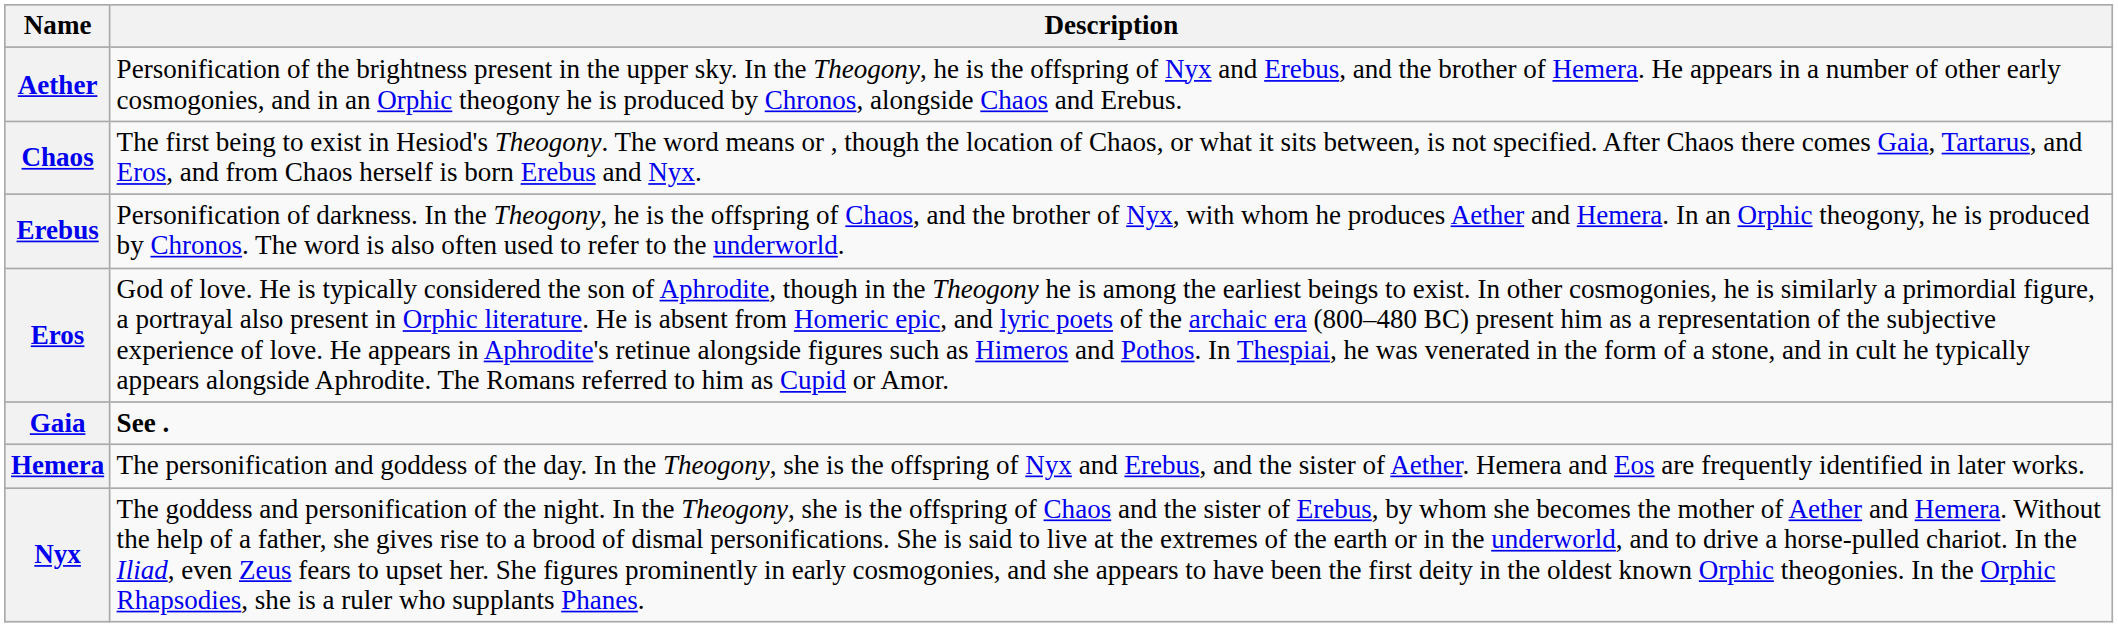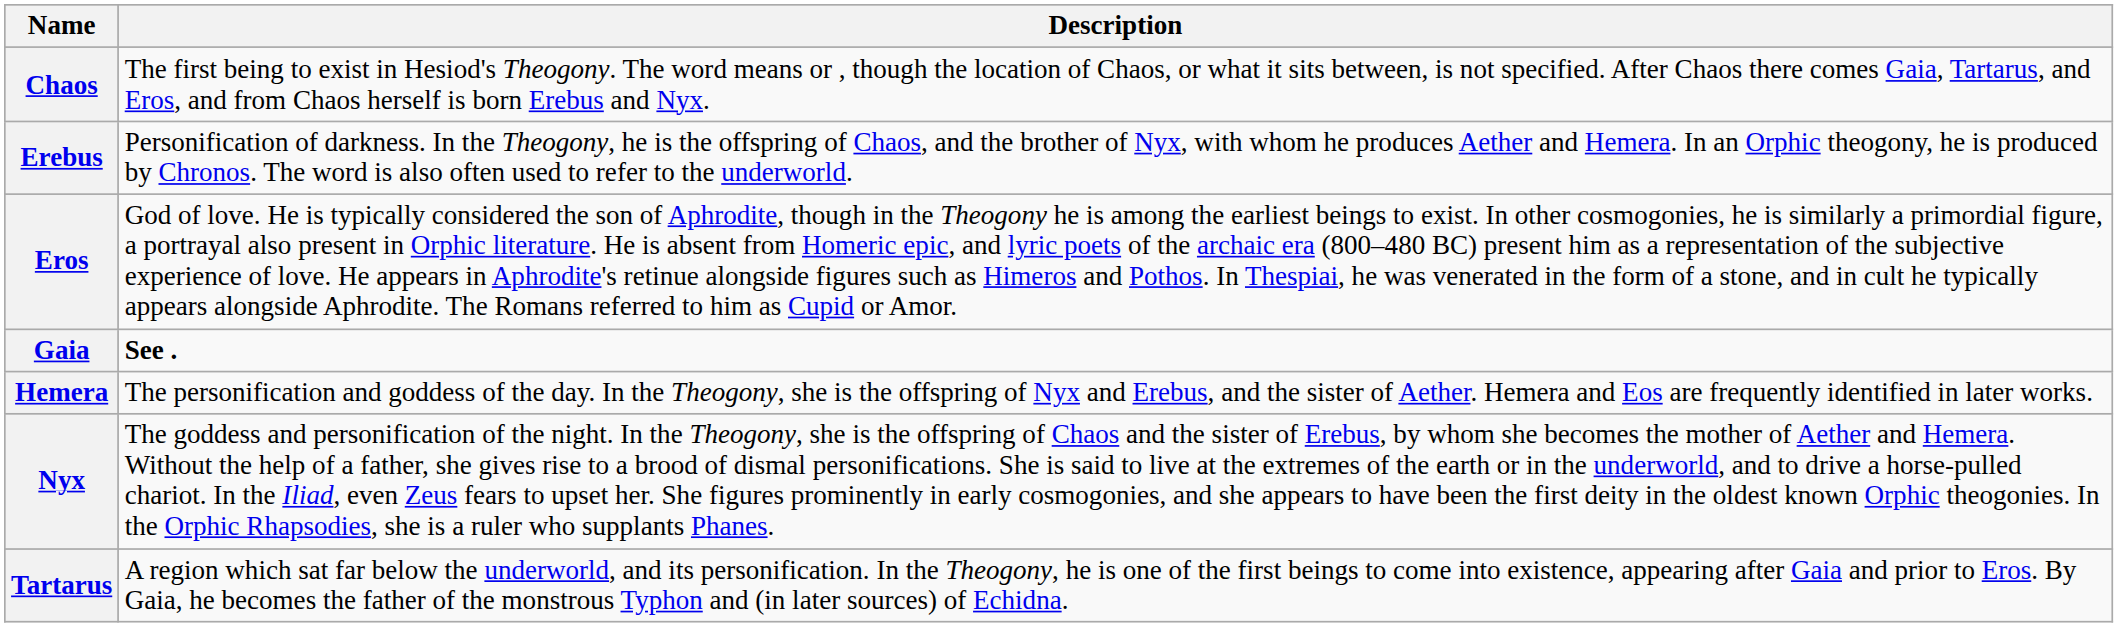 <table class="wikitable">
 <tr>
 <th scope="col">Name</th>
 <th scope="col">Description</th>
-</tr>
-<tr>
-<th scope="row"><a href='#'>Aether</a></th>
-<td>Personification of the brightness present in the upper sky. In the <em>Theogony</em>, he is the offspring of <a href='#'>Nyx</a> and <a href='#'>Erebus</a>, and the brother of <a href='#'>Hemera</a>. He appears in a number of other early cosmogonies, and in an <a href='#'>Orphic</a> theogony he is produced by <a href='#'>Chronos</a>, alongside <a href='#'>Chaos</a> and Erebus.</td>
 </tr>
 <tr>
 <th scope="row"><a href='#'>Chaos</a></th>
 <td>The first being to exist in Hesiod's <em>Theogony</em>. The word means  or , though the location of Chaos, or what it sits between, is not specified. After Chaos there comes <a href='#'>Gaia</a>, <a href='#'>Tartarus</a>, and <a href='#'>Eros</a>, and from Chaos herself is born <a href='#'>Erebus</a> and <a href='#'>Nyx</a>.</td>
 </tr>
 <tr>
 <th scope="row"><a href='#'>Erebus</a></th>
 <td>Personification of darkness. In the <em>Theogony</em>, he is the offspring of <a href='#'>Chaos</a>, and the brother of <a href='#'>Nyx</a>, with whom he produces <a href='#'>Aether</a> and <a href='#'>Hemera</a>. In an <a href='#'>Orphic</a> theogony, he is produced by <a href='#'>Chronos</a>. The word  is also often used to refer to the <a href='#'>underworld</a>.</td>
 </tr>
 <tr>
 <th scope="row"><a href='#'>Eros</a></th>
 <td>God of love. He is typically considered the son of <a href='#'>Aphrodite</a>, though in the <em>Theogony</em> he is among the earliest beings to exist. In other cosmogonies, he is similarly a primordial figure, a portrayal also present in <a href='#'>Orphic literature</a>. He is absent from <a href='#'>Homeric epic</a>, and <a href='#'>lyric poets</a> of the <a href='#'>archaic era</a> (800–480 BC) present him as a representation of the subjective experience of love. He appears in <a href='#'>Aphrodite</a>'s retinue alongside figures such as <a href='#'>Himeros</a> and <a href='#'>Pothos</a>. In <a href='#'>Thespiai</a>, he was venerated in the form of a stone, and in cult he typically appears alongside Aphrodite. The Romans referred to him as <a href='#'>Cupid</a> or Amor.</td>
 </tr>
 <tr>
 <th scope="row"><a href='#'>Gaia</a></th>
 <td><strong>See .</strong></td>
 </tr>
 <tr>
 <th scope="row"><a href='#'>Hemera</a></th>
 <td>The personification and goddess of the day. In the <em>Theogony</em>, she is the offspring of <a href='#'>Nyx</a> and <a href='#'>Erebus</a>, and the sister of <a href='#'>Aether</a>. Hemera and <a href='#'>Eos</a> are frequently identified in later works.</td>
 </tr>
 <tr>
 <th scope="row"><a href='#'>Nyx</a></th>
 <td>The goddess and personification of the night. In the <em>Theogony</em>, she is the offspring of <a href='#'>Chaos</a> and the sister of <a href='#'>Erebus</a>, by whom she becomes the mother of <a href='#'>Aether</a> and <a href='#'>Hemera</a>. Without the help of a father, she gives rise to a brood of dismal personifications. She is said to live at the extremes of the earth or in the <a href='#'>underworld</a>, and to drive a horse-pulled chariot. In the <em><a href='#'>Iliad</a></em>, even <a href='#'>Zeus</a> fears to upset her. She figures prominently in early cosmogonies, and she appears to have been the first deity in the oldest known <a href='#'>Orphic</a> theogonies. In the <a href='#'>Orphic Rhapsodies</a>, she is a ruler who supplants <a href='#'>Phanes</a>.</td>
 </tr>
+<tr>
+<th scope="row"><a href='#'>Tartarus</a></th>
+<td>A region which sat far below the <a href='#'>underworld</a>, and its personification. In the <em>Theogony</em>, he is one of the first beings to come into existence, appearing after <a href='#'>Gaia</a> and prior to <a href='#'>Eros</a>. By Gaia, he becomes the father of the monstrous <a href='#'>Typhon</a> and (in later sources) of <a href='#'>Echidna</a>.</td>
+</tr>
 </table>
